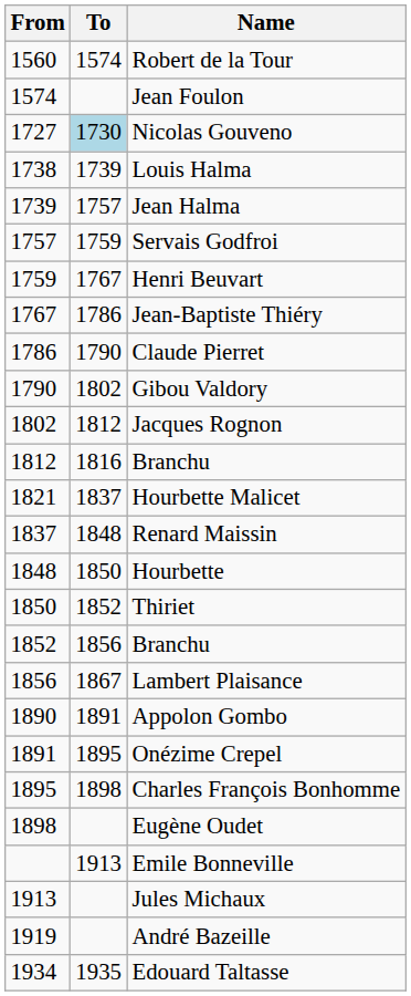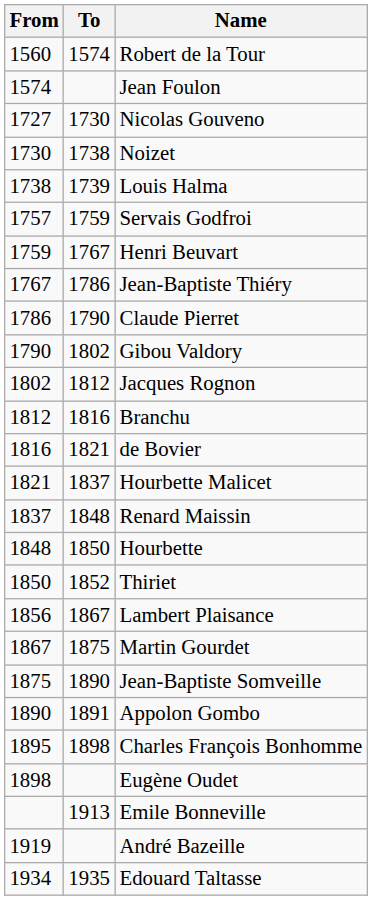 <table class="wikitable">
 <tr>
 <th>From</th>
 <th>To</th>
 <th>Name</th>
 </tr>
 <tr>
 <td>1560</td>
 <td>1574</td>
 <td>Robert de la Tour</td>
 </tr>
 <tr>
 <td>1574</td>
 <td></td>
 <td>Jean Foulon</td>
 </tr>
 <tr>
 <td>1727</td>
-<td style="background: lightblue;">1730</td>
+<td>1730</td>
 <td>Nicolas Gouveno</td>
+</tr>
+<tr>
+<td>1730</td>
+<td>1738</td>
+<td>Noizet</td>
 </tr>
 <tr>
 <td>1738</td>
 <td>1739</td>
 <td>Louis Halma</td>
-</tr>
-<tr>
-<td>1739</td>
-<td>1757</td>
-<td>Jean Halma</td>
 </tr>
 <tr>
 <td>1757</td>
 <td>1759</td>
 <td>Servais Godfroi</td>
 </tr>
 <tr>
 <td>1759</td>
 <td>1767</td>
 <td>Henri Beuvart</td>
 </tr>
 <tr>
 <td>1767</td>
 <td>1786</td>
 <td>Jean-Baptiste Thiéry</td>
 </tr>
 <tr>
 <td>1786</td>
 <td>1790</td>
 <td>Claude Pierret</td>
 </tr>
 <tr>
 <td>1790</td>
 <td>1802</td>
 <td>Gibou Valdory</td>
 </tr>
 <tr>
 <td>1802</td>
 <td>1812</td>
 <td>Jacques Rognon</td>
 </tr>
 <tr>
 <td>1812</td>
 <td>1816</td>
 <td>Branchu</td>
 </tr>
 <tr>
+<td>1816</td>
+<td>1821</td>
+<td>de Bovier</td>
+</tr>
+<tr>
 <td>1821</td>
 <td>1837</td>
 <td>Hourbette Malicet</td>
 </tr>
 <tr>
 <td>1837</td>
 <td>1848</td>
 <td>Renard Maissin</td>
 </tr>
 <tr>
 <td>1848</td>
 <td>1850</td>
 <td>Hourbette</td>
 </tr>
 <tr>
 <td>1850</td>
 <td>1852</td>
 <td>Thiriet</td>
 </tr>
 <tr>
-<td>1852</td>
-<td>1856</td>
-<td>Branchu</td>
-</tr>
-<tr>
 <td>1856</td>
 <td>1867</td>
 <td>Lambert Plaisance</td>
 </tr>
 <tr>
+<td>1867</td>
+<td>1875</td>
+<td>Martin Gourdet</td>
+</tr>
+<tr>
+<td>1875</td>
+<td>1890</td>
+<td>Jean-Baptiste Somveille</td>
+</tr>
+<tr>
 <td>1890</td>
 <td>1891</td>
 <td>Appolon Gombo</td>
-</tr>
-<tr>
-<td>1891</td>
-<td>1895</td>
-<td>Onézime Crepel</td>
 </tr>
 <tr>
 <td>1895</td>
 <td>1898</td>
 <td>Charles François Bonhomme</td>
 </tr>
 <tr>
 <td>1898</td>
 <td></td>
 <td>Eugène Oudet</td>
 </tr>
 <tr>
 <td></td>
 <td>1913</td>
 <td>Emile Bonneville</td>
 </tr>
 <tr>
-<td>1913</td>
-<td></td>
-<td>Jules Michaux</td>
-</tr>
-<tr>
 <td>1919</td>
 <td></td>
 <td>André Bazeille</td>
 </tr>
 <tr>
 <td>1934</td>
 <td>1935</td>
 <td>Edouard Taltasse</td>
 </tr>
 </table>
